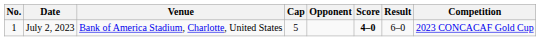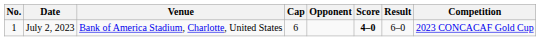 <table class="wikitable sortable">
 <tr>
 <th scope="col">No.</th>
 <th scope="col">Date</th>
 <th scope="col">Venue</th>
 <th scope="col">Cap</th>
 <th scope="col">Opponent</th>
 <th scope="col">Score</th>
 <th scope="col">Result</th>
 <th scope="col">Competition</th>
 </tr>
 <tr>
 <td align="center">1</td>
 <td>July 2, 2023</td>
 <td><a href='#'>Bank of America Stadium</a>, <a href='#'>Charlotte</a>, United States</td>
-<td align="center">5</td>
+<td align="center">6</td>
 <td></td>
 <td align="center"><strong>4–0</strong></td>
 <td align="center">6–0</td>
 <td><a href='#'>2023 CONCACAF Gold Cup</a></td>
 </tr>
 </table>
